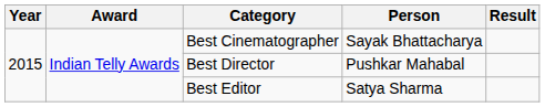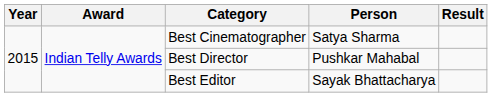 <table class="wikitable sortable">
 <tr>
 <th>Year</th>
 <th>Award</th>
 <th>Category</th>
 <th>Person</th>
 <th>Result</th>
 </tr>
 <tr>
 <td rowspan=3>2015</td>
 <td rowspan=3><a href='#'>Indian Telly Awards</a></td>
 <td>Best Cinematographer</td>
-<td>Sayak Bhattacharya</td>
+<td>Satya Sharma</td>
 <td></td>
 </tr>
 <tr>
 <td>Best Director</td>
 <td>Pushkar Mahabal</td>
 <td></td>
 </tr>
 <tr>
 <td>Best Editor</td>
-<td>Satya Sharma</td>
+<td>Sayak Bhattacharya</td>
 <td></td>
 </tr>
 </table>
